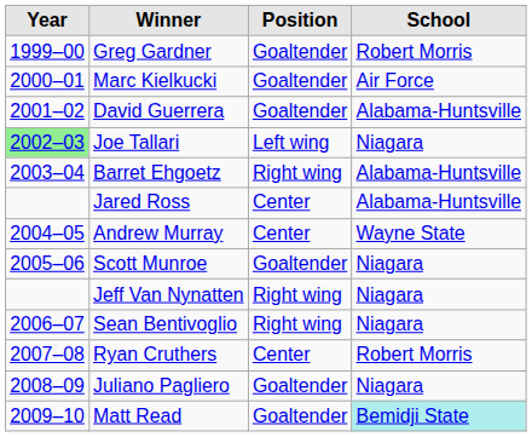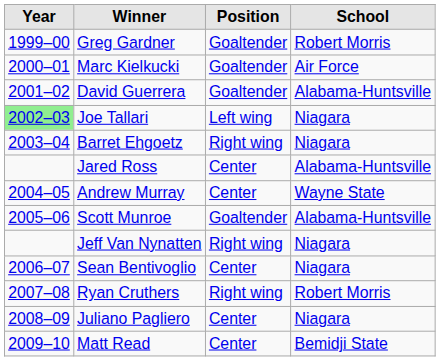 <table class="wikitable sortable">
 <tr>
 <th style="background:#e5e5e5;">Year</th>
 <th style="background:#e5e5e5;">Winner</th>
 <th style="background:#e5e5e5;">Position</th>
 <th style="background:#e5e5e5;">School</th>
 </tr>
 <tr>
 <td><a href='#'>1999–00</a></td>
 <td><a href='#'>Greg Gardner</a></td>
 <td><a href='#'>Goaltender</a></td>
 <td><a href='#'>Robert Morris</a></td>
 </tr>
 <tr>
 <td><a href='#'>2000–01</a></td>
 <td><a href='#'>Marc Kielkucki</a></td>
 <td><a href='#'>Goaltender</a></td>
 <td><a href='#'>Air Force</a></td>
 </tr>
 <tr>
 <td><a href='#'>2001–02</a></td>
 <td><a href='#'>David Guerrera</a></td>
 <td><a href='#'>Goaltender</a></td>
 <td><a href='#'>Alabama-Huntsville</a></td>
 </tr>
 <tr>
 <td style="background: lightgreen;"><a href='#'>2002–03</a></td>
 <td><a href='#'>Joe Tallari</a></td>
 <td><a href='#'>Left wing</a></td>
 <td><a href='#'>Niagara</a></td>
 </tr>
 <tr>
 <td><a href='#'>2003–04</a></td>
 <td><a href='#'>Barret Ehgoetz</a></td>
 <td><a href='#'>Right wing</a></td>
-<td><a href='#'>Alabama-Huntsville</a></td>
+<td><a href='#'>Niagara</a></td>
 </tr>
 <tr>
 <td></td>
 <td><a href='#'>Jared Ross</a></td>
 <td><a href='#'>Center</a></td>
 <td><a href='#'>Alabama-Huntsville</a></td>
 </tr>
 <tr>
 <td><a href='#'>2004–05</a></td>
 <td><a href='#'>Andrew Murray</a></td>
 <td><a href='#'>Center</a></td>
 <td><a href='#'>Wayne State</a></td>
 </tr>
 <tr>
 <td><a href='#'>2005–06</a></td>
 <td><a href='#'>Scott Munroe</a></td>
 <td><a href='#'>Goaltender</a></td>
-<td><a href='#'>Niagara</a></td>
+<td><a href='#'>Alabama-Huntsville</a></td>
 </tr>
 <tr>
 <td></td>
 <td><a href='#'>Jeff Van Nynatten</a></td>
 <td><a href='#'>Right wing</a></td>
 <td><a href='#'>Niagara</a></td>
 </tr>
 <tr>
 <td><a href='#'>2006–07</a></td>
 <td><a href='#'>Sean Bentivoglio</a></td>
-<td><a href='#'>Right wing</a></td>
+<td><a href='#'>Center</a></td>
 <td><a href='#'>Niagara</a></td>
 </tr>
 <tr>
 <td><a href='#'>2007–08</a></td>
 <td><a href='#'>Ryan Cruthers</a></td>
-<td><a href='#'>Center</a></td>
+<td><a href='#'>Right wing</a></td>
 <td><a href='#'>Robert Morris</a></td>
 </tr>
 <tr>
 <td><a href='#'>2008–09</a></td>
 <td><a href='#'>Juliano Pagliero</a></td>
-<td><a href='#'>Goaltender</a></td>
+<td><a href='#'>Center</a></td>
 <td><a href='#'>Niagara</a></td>
 </tr>
 <tr>
 <td><a href='#'>2009–10</a></td>
 <td><a href='#'>Matt Read</a></td>
-<td><a href='#'>Goaltender</a></td>
-<td style="background: paleturquoise;"><a href='#'>Bemidji State</a></td>
+<td><a href='#'>Center</a></td>
+<td><a href='#'>Bemidji State</a></td>
 </tr>
 </table>
